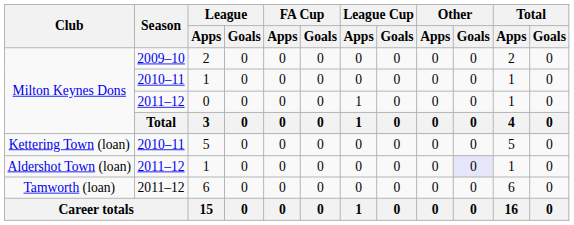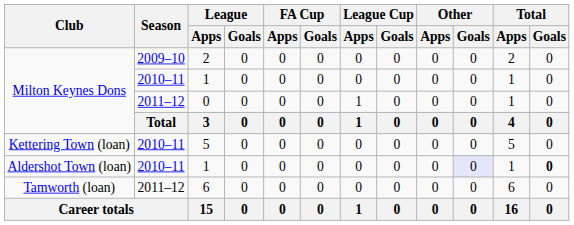 <table class="wikitable" style="text-align: center;">
 <tr>
 <th rowspan="2">Club</th>
 <th rowspan="2">Season</th>
 <th colspan="2">League</th>
 <th colspan="2">FA Cup</th>
 <th colspan="2">League Cup</th>
 <th colspan="2">Other</th>
 <th colspan="2">Total</th>
 </tr>
 <tr>
 <th>Apps</th>
 <th>Goals</th>
 <th>Apps</th>
 <th>Goals</th>
 <th>Apps</th>
 <th>Goals</th>
 <th>Apps</th>
 <th>Goals</th>
 <th>Apps</th>
 <th>Goals</th>
 </tr>
 <tr>
 <td rowspan="4" valign="center"><a href='#'>Milton Keynes Dons</a></td>
 <td><a href='#'>2009–10</a></td>
 <td>2</td>
 <td>0</td>
 <td>0</td>
 <td>0</td>
 <td>0</td>
 <td>0</td>
 <td>0</td>
 <td>0</td>
 <td>2</td>
 <td>0</td>
 </tr>
 <tr>
 <td><a href='#'>2010–11</a></td>
 <td>1</td>
 <td>0</td>
 <td>0</td>
 <td>0</td>
 <td>0</td>
 <td>0</td>
 <td>0</td>
 <td>0</td>
 <td>1</td>
 <td>0</td>
 </tr>
 <tr>
 <td><a href='#'>2011–12</a></td>
 <td>0</td>
 <td>0</td>
 <td>0</td>
 <td>0</td>
 <td>1</td>
 <td>0</td>
 <td>0</td>
 <td>0</td>
 <td>1</td>
 <td>0</td>
 </tr>
 <tr>
 <th>Total</th>
 <th>3</th>
 <th>0</th>
 <th>0</th>
 <th>0</th>
 <th>1</th>
 <th>0</th>
 <th>0</th>
 <th>0</th>
 <th>4</th>
 <th>0</th>
 </tr>
 <tr>
 <td rowspan="1" valign="center"><a href='#'>Kettering Town</a> (loan)</td>
 <td><a href='#'>2010–11</a></td>
 <td>5</td>
 <td>0</td>
 <td>0</td>
 <td>0</td>
 <td>0</td>
 <td>0</td>
 <td>0</td>
 <td>0</td>
 <td>5</td>
 <td>0</td>
 </tr>
 <tr>
 <td rowspan="1" valign="center"><a href='#'>Aldershot Town</a> (loan)</td>
-<td><a href='#'>2011–12</a></td>
+<td><a href='#'>2010–11</a></td>
 <td>1</td>
 <td>0</td>
 <td>0</td>
 <td>0</td>
 <td>0</td>
 <td>0</td>
 <td>0</td>
 <td style="background: lavender;">0</td>
 <td>1</td>
-<td>0</td>
+<td><strong>0</strong></td>
 </tr>
 <tr>
 <td rowspan="1" valign="center"><a href='#'>Tamworth</a> (loan)</td>
 <td>2011–12</td>
 <td>6</td>
 <td>0</td>
 <td>0</td>
 <td>0</td>
 <td>0</td>
 <td>0</td>
 <td>0</td>
 <td>0</td>
 <td>6</td>
 <td>0</td>
 </tr>
 <tr>
 <th colspan="2">Career totals</th>
 <th>15</th>
 <th>0</th>
 <th>0</th>
 <th>0</th>
 <th>1</th>
 <th>0</th>
 <th>0</th>
 <th>0</th>
 <th>16</th>
 <th>0</th>
 </tr>
 </table>
